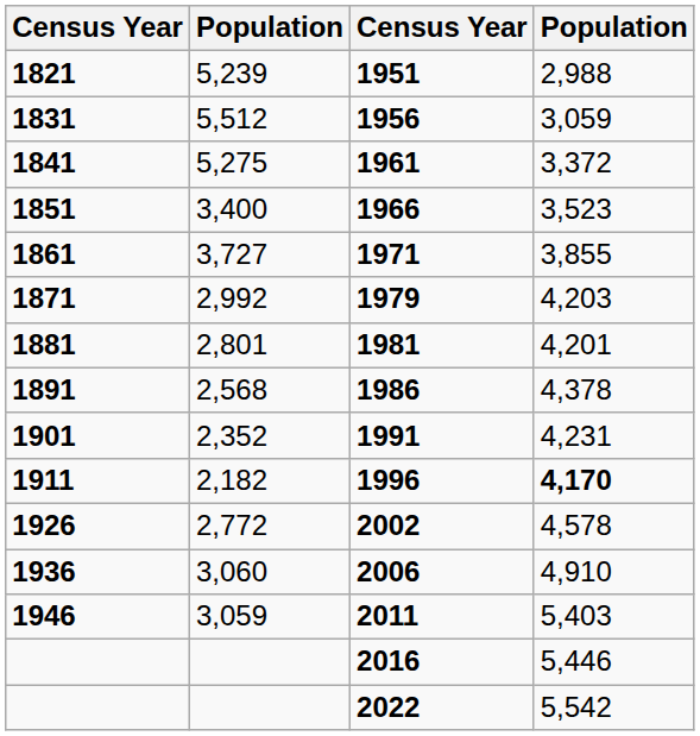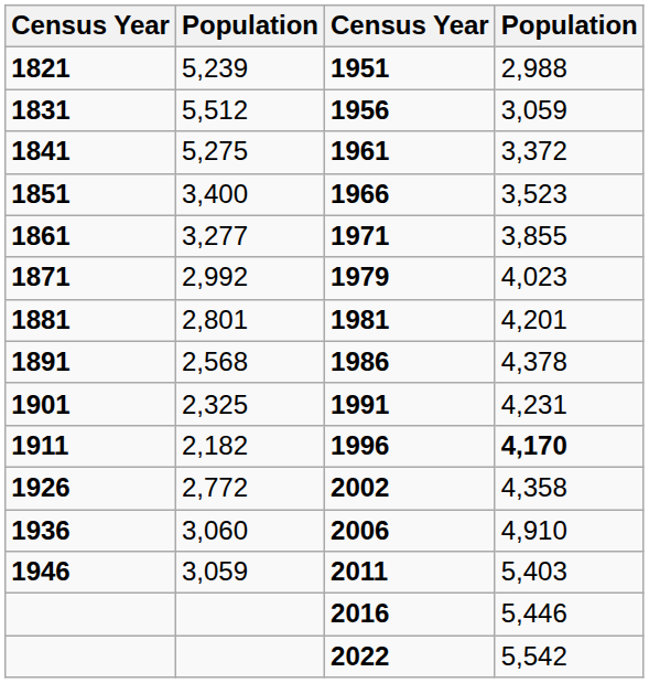 <table class="wikitable">
 <tr>
 <th>Census Year</th>
 <th>Population</th>
 <th>Census Year</th>
 <th>Population</th>
 </tr>
 <tr>
 <td><strong>1821</strong></td>
 <td>5,239</td>
 <td><strong>1951</strong></td>
 <td>2,988</td>
 </tr>
 <tr>
 <td><strong>1831</strong></td>
 <td>5,512</td>
 <td><strong>1956</strong></td>
 <td>3,059</td>
 </tr>
 <tr>
 <td><strong>1841</strong></td>
 <td>5,275</td>
 <td><strong>1961</strong></td>
 <td>3,372</td>
 </tr>
 <tr>
 <td><strong>1851</strong></td>
 <td>3,400</td>
 <td><strong>1966</strong></td>
 <td>3,523</td>
 </tr>
 <tr>
 <td><strong>1861</strong></td>
-<td>3,727</td>
+<td>3,277</td>
 <td><strong>1971</strong></td>
 <td>3,855</td>
 </tr>
 <tr>
 <td><strong>1871</strong></td>
 <td>2,992</td>
 <td><strong>1979</strong></td>
-<td>4,203</td>
+<td>4,023</td>
 </tr>
 <tr>
 <td><strong>1881</strong></td>
 <td>2,801</td>
 <td><strong>1981</strong></td>
 <td>4,201</td>
 </tr>
 <tr>
 <td><strong>1891</strong></td>
 <td>2,568</td>
 <td><strong>1986</strong></td>
 <td>4,378</td>
 </tr>
 <tr>
 <td><strong>1901</strong></td>
-<td>2,352</td>
+<td>2,325</td>
 <td><strong>1991</strong></td>
 <td>4,231</td>
 </tr>
 <tr>
 <td><strong>1911</strong></td>
 <td>2,182</td>
 <td><strong>1996</strong></td>
 <td><strong>4,170</strong></td>
 </tr>
 <tr>
 <td><strong>1926</strong></td>
 <td>2,772</td>
 <td><strong>2002</strong></td>
-<td>4,578</td>
+<td>4,358</td>
 </tr>
 <tr>
 <td><strong>1936</strong></td>
 <td>3,060</td>
 <td><strong>2006</strong></td>
 <td>4,910</td>
 </tr>
 <tr>
 <td><strong>1946</strong></td>
 <td>3,059</td>
 <td><strong>2011</strong></td>
 <td>5,403</td>
 </tr>
 <tr>
 <td></td>
 <td></td>
 <td><strong>2016</strong></td>
 <td>5,446</td>
 </tr>
 <tr>
 <td></td>
 <td></td>
 <td><strong>2022</strong></td>
 <td>5,542</td>
 </tr>
 </table>
